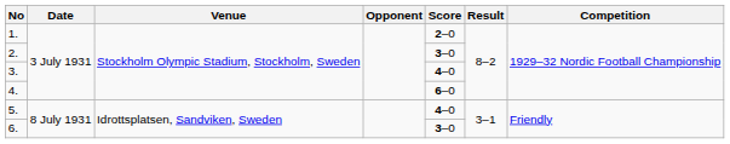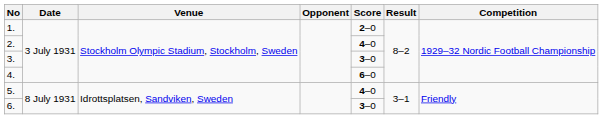 <table class="wikitable" style="font-size:85%;">
 <tr>
 <th>No</th>
 <th>Date</th>
 <th>Venue</th>
 <th>Opponent</th>
 <th>Score</th>
 <th>Result</th>
 <th>Competition</th>
 </tr>
 <tr>
 <td>1.</td>
 <td rowspan="4">3 July 1931</td>
 <td rowspan="4"><a href='#'>Stockholm Olympic Stadium</a>, <a href='#'>Stockholm</a>, <a href='#'>Sweden</a></td>
 <td rowspan="4"></td>
 <td align=center><strong>2</strong>–0</td>
 <td align=center rowspan="4">8–2</td>
 <td rowspan="4"><a href='#'>1929–32 Nordic Football Championship</a></td>
 </tr>
 <tr>
 <td>2.</td>
-<td align=center><strong>3</strong>–0</td>
+<td align=center><strong>4</strong>–0</td>
 </tr>
 <tr>
 <td>3.</td>
-<td align=center><strong>4</strong>–0</td>
+<td align=center><strong>3</strong>–0</td>
 </tr>
 <tr>
 <td>4.</td>
 <td align=center><strong>6</strong>–0</td>
 </tr>
 <tr>
 <td>5.</td>
 <td rowspan="2">8 July 1931</td>
 <td rowspan="2">Idrottsplatsen, <a href='#'>Sandviken</a>, <a href='#'>Sweden</a></td>
 <td rowspan="2"></td>
 <td align=center><strong>4</strong>–0</td>
 <td align=center rowspan="2">3–1</td>
 <td rowspan="2"><a href='#'>Friendly</a></td>
 </tr>
 <tr>
 <td>6.</td>
 <td align=center><strong>3</strong>–0</td>
 </tr>
 </table>
